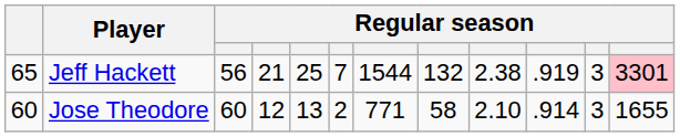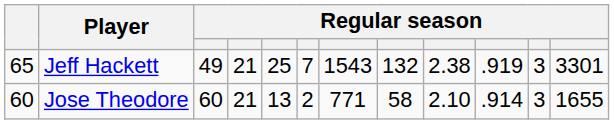 <table class="wikitable plainrowheaders" style="text-align:center;">
 <tr>
 <th scope="col" rowspan="2"></th>
 <th scope="col" rowspan="2">Player</th>
 <th scope=colgroup colspan=10>Regular season</th>
 </tr>
 <tr>
 <th scope="col"></th>
 <th scope="col"></th>
 <th scope="col"></th>
 <th scope="col"></th>
 <th scope="col"></th>
 <th scope="col"></th>
 <th scope="col"></th>
 <th scope="col"></th>
 <th scope="col"></th>
 <th scope="col"></th>
 </tr>
 <tr>
 <td scope="row">65</td>
 <td align="left"><a href='#'>Jeff Hackett</a></td>
-<td>56</td>
+<td>49</td>
 <td>21</td>
 <td>25</td>
 <td>7</td>
-<td>1544</td>
+<td>1543</td>
 <td>132</td>
 <td>2.38</td>
 <td>.919</td>
 <td>3</td>
-<td style="background: pink;">3301</td>
+<td>3301</td>
 </tr>
 <tr>
 <td scope="row">60</td>
 <td align="left"><a href='#'>Jose Theodore</a></td>
 <td>60</td>
-<td>12</td>
+<td>21</td>
 <td>13</td>
 <td>2</td>
 <td>771</td>
 <td>58</td>
 <td>2.10</td>
 <td>.914</td>
 <td>3</td>
 <td>1655</td>
 </tr>
 </table>
